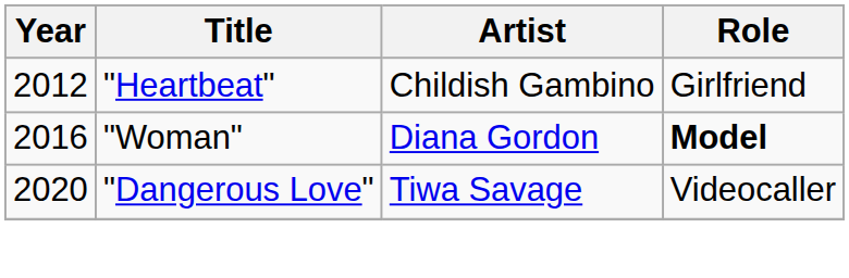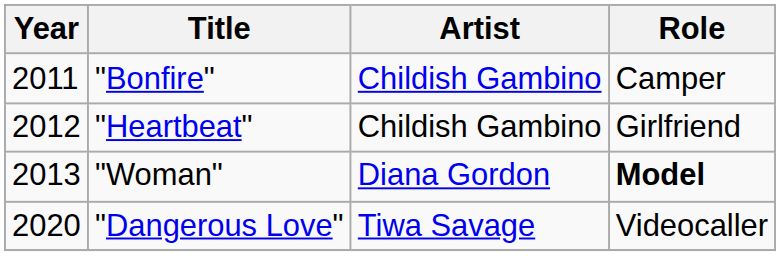 <table class="wikitable sortable">
 <tr>
 <th>Year</th>
 <th>Title</th>
 <th>Artist</th>
 <th>Role</th>
 </tr>
 <tr>
+<td>2011</td>
+<td>"<a href='#'>Bonfire</a>"</td>
+<td><a href='#'>Childish Gambino</a></td>
+<td>Camper</td>
+</tr>
+<tr>
 <td>2012</td>
 <td>"<a href='#'>Heartbeat</a>"</td>
 <td>Childish Gambino</td>
 <td>Girlfriend</td>
 </tr>
 <tr>
-<td>2016</td>
+<td>2013</td>
 <td>"Woman"</td>
 <td><a href='#'>Diana Gordon</a></td>
 <td><strong>Model</strong></td>
 </tr>
 <tr>
 <td>2020</td>
 <td>"<a href='#'>Dangerous Love</a>"</td>
 <td><a href='#'>Tiwa Savage</a></td>
 <td>Videocaller</td>
 </tr>
 <tr>
 </tr>
 </table>
